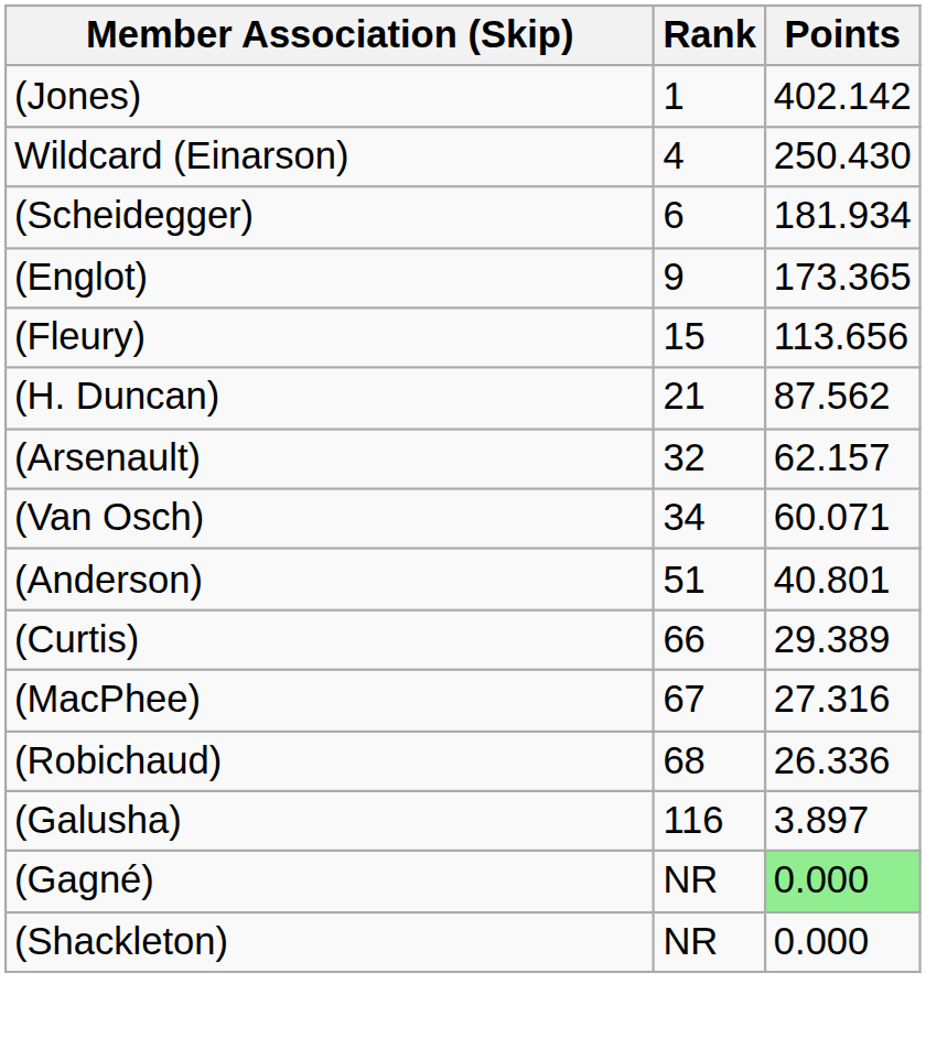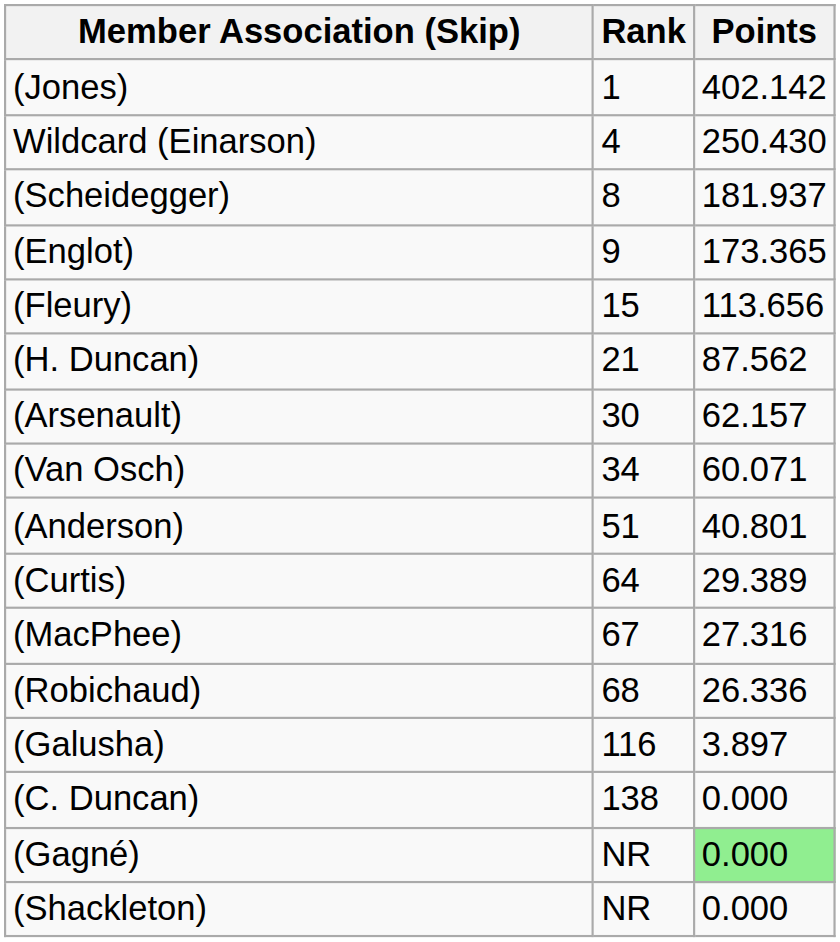 <table class="wikitable">
 <tr>
 <th width=265>Member Association (Skip)</th>
 <th width=15>Rank</th>
 <th width=15>Points</th>
 </tr>
 <tr>
 <td> (Jones)</td>
 <td>1</td>
 <td>402.142</td>
 </tr>
 <tr>
 <td> Wildcard (Einarson)</td>
 <td>4</td>
 <td>250.430</td>
 </tr>
 <tr>
 <td> (Scheidegger)</td>
-<td>6</td>
-<td>181.934</td>
+<td>8</td>
+<td>181.937</td>
 </tr>
 <tr>
 <td> (Englot)</td>
 <td>9</td>
 <td>173.365</td>
 </tr>
 <tr>
 <td> (Fleury)</td>
 <td>15</td>
 <td>113.656</td>
 </tr>
 <tr>
 <td> (H. Duncan)</td>
 <td>21</td>
 <td>87.562</td>
 </tr>
 <tr>
 <td> (Arsenault)</td>
-<td>32</td>
+<td>30</td>
 <td>62.157</td>
 </tr>
 <tr>
 <td> (Van Osch)</td>
 <td>34</td>
 <td>60.071</td>
 </tr>
 <tr>
 <td> (Anderson)</td>
 <td>51</td>
 <td>40.801</td>
 </tr>
 <tr>
 <td> (Curtis)</td>
-<td>66</td>
+<td>64</td>
 <td>29.389</td>
 </tr>
 <tr>
 <td> (MacPhee)</td>
 <td>67</td>
 <td>27.316</td>
 </tr>
 <tr>
 <td> (Robichaud)</td>
 <td>68</td>
 <td>26.336</td>
 </tr>
 <tr>
 <td> (Galusha)</td>
 <td>116</td>
 <td>3.897</td>
 </tr>
 <tr>
+<td> (C. Duncan)</td>
+<td>138</td>
+<td>0.000</td>
+</tr>
+<tr>
 <td> (Gagné)</td>
 <td>NR</td>
 <td style="background: lightgreen;">0.000</td>
 </tr>
 <tr>
 <td> (Shackleton)</td>
 <td>NR</td>
 <td>0.000</td>
 </tr>
 </table>
